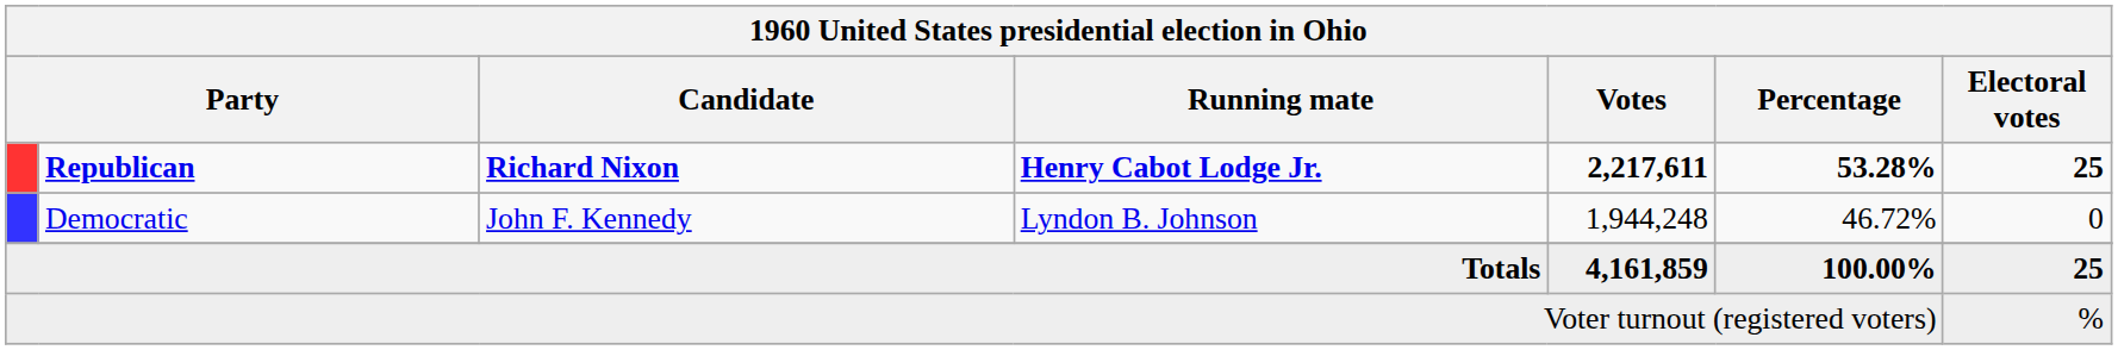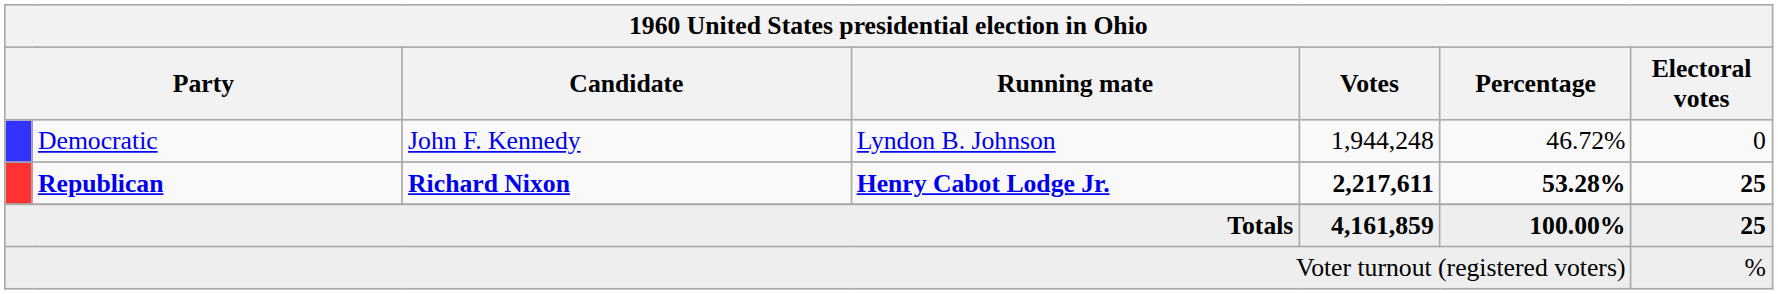 <table class="wikitable" style="font-size: 95%;">
 <tr>
 <th colspan="7">1960 United States presidential election in Ohio</th>
 </tr>
 <tr>
 <th colspan="2" style="width: 15em">Party</th>
 <th style="width: 17em">Candidate</th>
 <th style="width: 17em">Running mate</th>
 <th style="width: 5em">Votes</th>
 <th style="width: 7em">Percentage</th>
 <th style="width: 5em">Electoral votes</th>
 </tr>
 <tr>
+<th style="background-color:#3333FF; width: 3px"></th>
+<td style="width: 130px"><a href='#'>Democratic</a></td>
+<td><a href='#'>John F. Kennedy</a></td>
+<td><a href='#'>Lyndon B. Johnson</a></td>
+<td align="right">1,944,248</td>
+<td align="right">46.72%</td>
+<td align="right">0</td>
+</tr>
+<tr>
 <th style="background-color:#FF3333; width: 3px"></th>
 <td style="width: 130px"><strong><a href='#'>Republican</a></strong></td>
 <td><strong><a href='#'>Richard Nixon</a></strong></td>
 <td><strong><a href='#'>Henry Cabot Lodge Jr.</a></strong></td>
 <td align="right"><strong>2,217,611</strong></td>
 <td align="right"><strong>53.28%</strong></td>
 <td align="right"><strong>25</strong></td>
-</tr>
-<tr>
-<th style="background-color:#3333FF; width: 3px"></th>
-<td style="width: 130px"><a href='#'>Democratic</a></td>
-<td><a href='#'>John F. Kennedy</a></td>
-<td><a href='#'>Lyndon B. Johnson</a></td>
-<td align="right">1,944,248</td>
-<td align="right">46.72%</td>
-<td align="right">0</td>
 </tr>
 <tr>
 </tr>
 <tr bgcolor="#EEEEEE">
 <td colspan="4" align="right"><strong>Totals</strong></td>
 <td align="right"><strong>4,161,859</strong></td>
 <td align="right"><strong>100.00%</strong></td>
 <td align="right"><strong>25</strong></td>
 </tr>
 <tr bgcolor="#EEEEEE">
 <td colspan="6" align="right">Voter turnout (registered voters)</td>
 <td colspan="1" align="right">%</td>
 </tr>
 </table>
